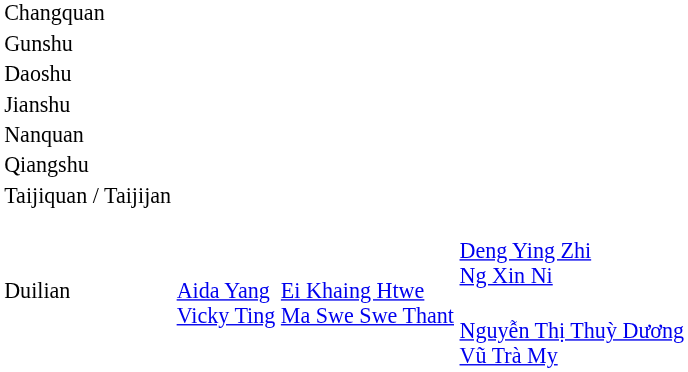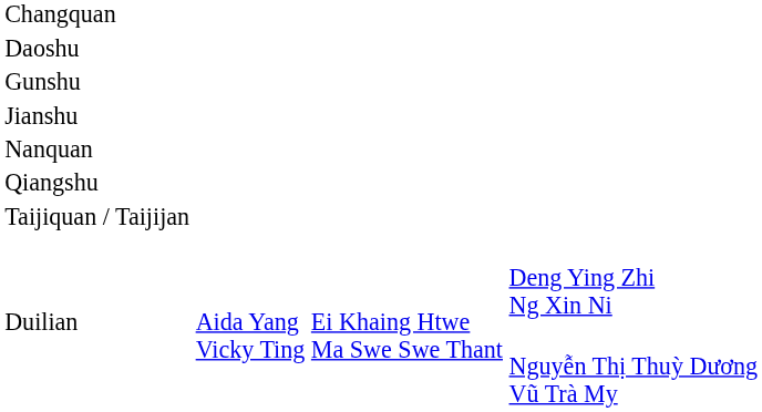 <table>
 <tr>
 <td rowspan="2">Changquan</td>
 <td rowspan="2" nowrap></td>
 <td rowspan="2"></td>
 <td></td>
 </tr>
 <tr>
 <td></td>
 </tr>
 <tr>
-<td>Gunshu</td>
+<td>Daoshu</td>
 <td></td>
 <td></td>
 <td></td>
 </tr>
 <tr>
-<td>Daoshu</td>
+<td>Gunshu</td>
 <td></td>
 <td></td>
 <td></td>
 </tr>
 <tr>
 <td>Jianshu</td>
 <td></td>
 <td></td>
 <td></td>
 </tr>
 <tr>
 <td>Nanquan</td>
 <td></td>
 <td nowrap></td>
 <td nowrap></td>
 </tr>
 <tr>
 <td>Qiangshu</td>
 <td></td>
 <td></td>
 <td></td>
 </tr>
 <tr>
 <td>Taijiquan / Taijijan</td>
 <td></td>
 <td></td>
 <td></td>
 </tr>
 <tr>
 <td rowspan="2">Duilian</td>
 <td rowspan="2"> <br> <a href='#'>Aida Yang</a> <br> <a href='#'>Vicky Ting</a></td>
 <td rowspan="2"> <br> <a href='#'>Ei Khaing Htwe</a> <br> <a href='#'>Ma Swe Swe Thant</a></td>
 <td>  <br> <a href='#'>Deng Ying Zhi</a> <br> <a href='#'>Ng Xin Ni</a></td>
 </tr>
 <tr>
 <td>  <br> <a href='#'>Nguyễn Thị Thuỳ Dương</a> <br> <a href='#'>Vũ Trà My</a></td>
 </tr>
 </table>
